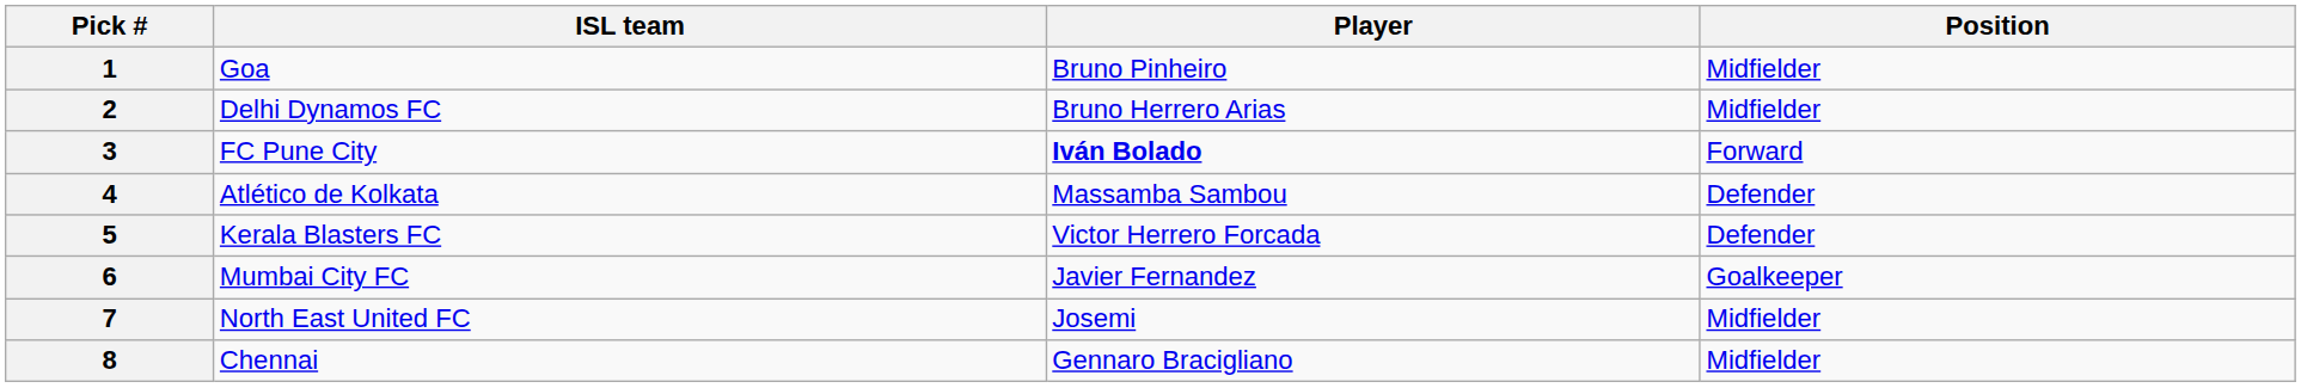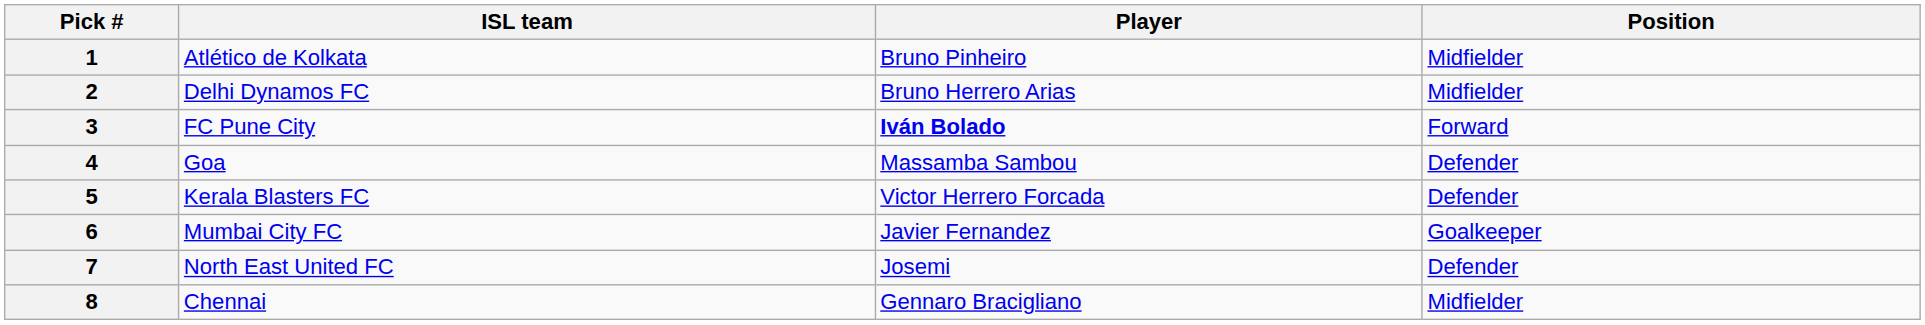 <table class="wikitable sortable" style="width:70%">
 <tr>
 <th width=7%>Pick #</th>
 <th width=28%>ISL team</th>
 <th width=22%>Player</th>
 <th width=20%>Position</th>
 </tr>
 <tr>
 <th>1</th>
-<td><a href='#'>Goa</a></td>
+<td><a href='#'>Atlético de Kolkata</a></td>
 <td> <a href='#'>Bruno Pinheiro</a></td>
 <td><a href='#'>Midfielder</a></td>
 </tr>
 <tr>
 <th>2</th>
 <td><a href='#'>Delhi Dynamos FC</a></td>
 <td> <a href='#'>Bruno Herrero Arias</a></td>
 <td><a href='#'>Midfielder</a></td>
 </tr>
 <tr>
 <th>3</th>
 <td><a href='#'>FC Pune City</a></td>
 <td><strong> <a href='#'>Iván Bolado</a></strong></td>
 <td><a href='#'>Forward</a></td>
 </tr>
 <tr>
 <th>4</th>
-<td><a href='#'>Atlético de Kolkata</a></td>
+<td><a href='#'>Goa</a></td>
 <td> <a href='#'>Massamba Sambou</a></td>
 <td><a href='#'>Defender</a></td>
 </tr>
 <tr>
 <th>5</th>
 <td><a href='#'>Kerala Blasters FC</a></td>
 <td> <a href='#'>Victor Herrero Forcada</a></td>
 <td><a href='#'>Defender</a></td>
 </tr>
 <tr>
 <th>6</th>
 <td><a href='#'>Mumbai City FC</a></td>
 <td> <a href='#'>Javier Fernandez</a></td>
 <td><a href='#'>Goalkeeper</a></td>
 </tr>
 <tr>
 <th>7</th>
 <td><a href='#'>North East United FC</a></td>
 <td> <a href='#'>Josemi</a></td>
-<td><a href='#'>Midfielder</a></td>
+<td><a href='#'>Defender</a></td>
 </tr>
 <tr>
 <th>8</th>
 <td><a href='#'>Chennai</a></td>
 <td> <a href='#'>Gennaro Bracigliano</a></td>
 <td><a href='#'>Midfielder</a></td>
 </tr>
 </table>
